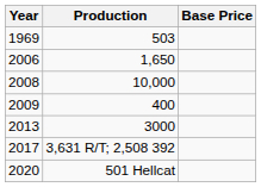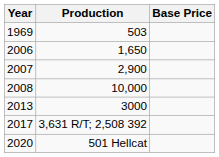 <table class=wikitable>
 <tr>
 <th>Year</th>
 <th>Production</th>
 <th>Base Price</th>
 </tr>
 <tr align=right>
 <td>1969</td>
 <td>503</td>
 <td></td>
 </tr>
 <tr align=right>
 <td>2006</td>
 <td>1,650</td>
 <td></td>
 </tr>
 <tr align=right>
-<td>2008</td>
-<td>10,000</td>
+<td>2007</td>
+<td>2,900</td>
 <td></td>
 </tr>
 <tr align=right>
-<td>2009</td>
-<td>400</td>
+<td>2008</td>
+<td>10,000</td>
 <td></td>
 </tr>
 <tr align=right>
 <td>2013</td>
 <td>3000</td>
 <td></td>
 </tr>
 <tr align=right>
 <td>2017</td>
 <td>3,631 R/T; 2,508 392</td>
 <td></td>
 </tr>
 <tr align=right>
 <td>2020</td>
 <td>501 Hellcat</td>
 <td></td>
 </tr>
 </table>
